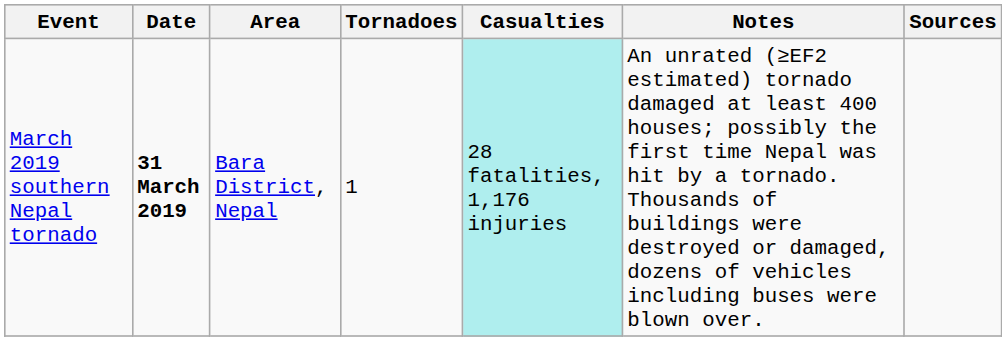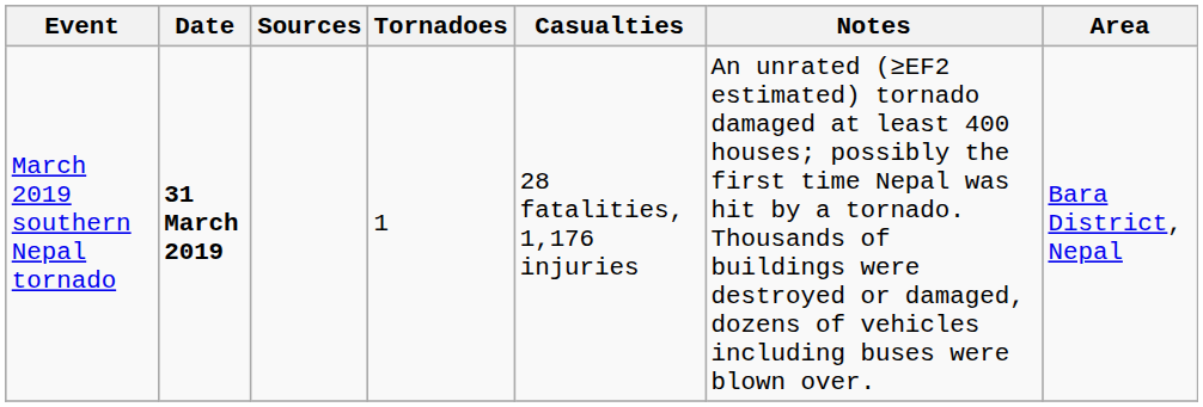 <table class="wikitable collapsible sortable" style="width:100%;">
 <tr>
 <th scope="col" class="unsortable">Event</th>
 <th>Date</th>
-<th>Area</th>
+<th scope="col" class="unsortable">Sources</th>
 <th>Tornadoes</th>
 <th>Casualties</th>
 <th scope="col" class="unsortable">Notes</th>
-<th scope="col" class="unsortable">Sources</th>
+<th>Area</th>
 </tr>
 <tr>
 <td><a href='#'>March 2019 southern Nepal tornado</a></td>
 <td><strong>31 March 2019</strong></td>
+<td></td>
+<td>1</td>
+<td>28 fatalities, 1,176 injuries</td>
+<td>An unrated (≥EF2 estimated) tornado damaged at least 400 houses; possibly the first time Nepal was hit by a tornado. Thousands of buildings were destroyed or damaged, dozens of vehicles including buses were blown over.</td>
 <td><a href='#'>Bara District</a>, <a href='#'>Nepal</a></td>
-<td>1</td>
-<td style="background: paleturquoise;">28 fatalities, 1,176 injuries</td>
-<td>An unrated (≥EF2 estimated) tornado damaged at least 400 houses; possibly the first time Nepal was hit by a tornado. Thousands of buildings were destroyed or damaged, dozens of vehicles including buses were blown over.</td>
-<td></td>
 </tr>
 </table>
